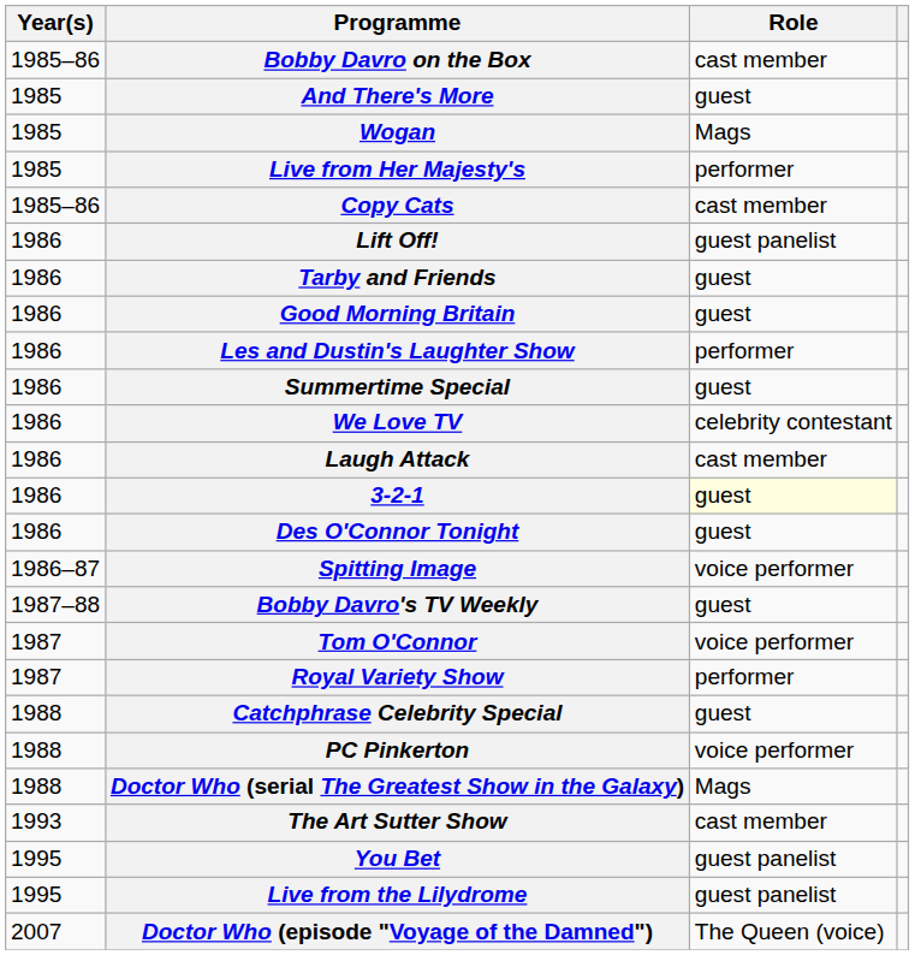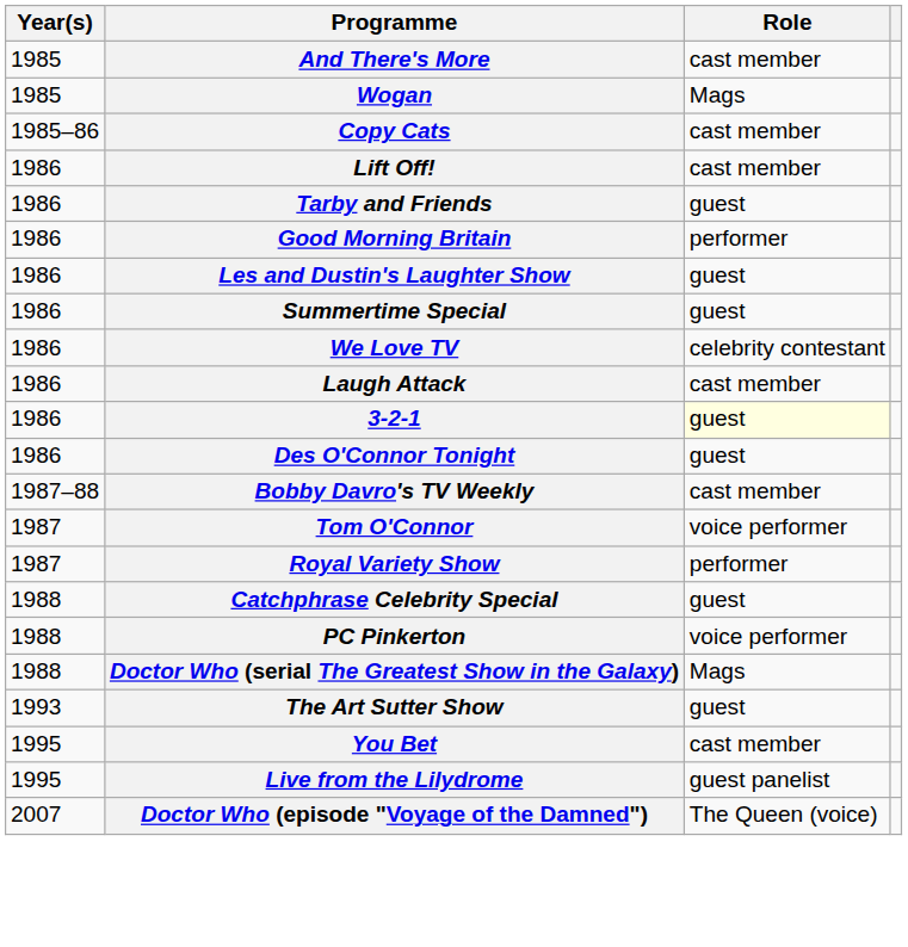 <table class="wikitable sortable plainrowheaders">
 <tr>
 <th scope="col">Year(s)</th>
 <th scope="col">Programme</th>
 <th scope="col">Role</th>
 <th scope="col" class="unsortable"></th>
 </tr>
 <tr>
-<td>1985–86</td>
-<th scope=row><em><a href='#'>Bobby Davro</a> on the Box</em></th>
-<td>cast member</td>
-<td align=center></td>
-</tr>
-<tr>
 <td>1985</td>
 <th scope=row><em><a href='#'>And There's More</a></em></th>
-<td>guest</td>
+<td>cast member</td>
 <td align=center></td>
 </tr>
 <tr>
 <td>1985</td>
 <th scope=row><em><a href='#'>Wogan</a></em></th>
 <td>Mags</td>
-<td align=center></td>
-</tr>
-<tr>
-<td>1985</td>
-<th scope=row><em><a href='#'>Live from Her Majesty's</a></em></th>
-<td>performer</td>
 <td align=center></td>
 </tr>
 <tr>
 <td>1985–86</td>
 <th scope=row><em><a href='#'>Copy Cats</a></em></th>
 <td>cast member</td>
 <td align=center></td>
 </tr>
 <tr>
 <td>1986</td>
 <th scope=row><em>Lift Off!</em></th>
-<td>guest panelist</td>
+<td>cast member</td>
 <td align="center"></td>
 </tr>
 <tr>
 <td>1986</td>
 <th scope=row><em><a href='#'>Tarby</a> and Friends</em></th>
 <td>guest</td>
 <td align=center></td>
 </tr>
 <tr>
 <td>1986</td>
 <th scope=row><em><a href='#'>Good Morning Britain</a></em></th>
-<td>guest</td>
+<td>performer</td>
 <td align=center></td>
 </tr>
 <tr>
 <td>1986</td>
 <th scope=row><em><a href='#'>Les and Dustin's Laughter Show</a></em></th>
-<td>performer</td>
+<td>guest</td>
 <td align=center></td>
 </tr>
 <tr>
 <td>1986</td>
 <th scope=row><em>Summertime Special</em></th>
 <td>guest</td>
 <td align=center></td>
 </tr>
 <tr>
 <td>1986</td>
 <th scope=row><em><a href='#'>We Love TV</a></em></th>
 <td>celebrity contestant</td>
 <td align=center></td>
 </tr>
 <tr>
 <td>1986</td>
 <th scope=row><em>Laugh Attack</em></th>
 <td>cast member</td>
 <td align=center></td>
 </tr>
 <tr>
 <td>1986</td>
 <th scope=row><em><a href='#'>3-2-1</a></em></th>
 <td style="background: lightyellow;">guest</td>
 <td align=center></td>
 </tr>
 <tr>
 <td>1986</td>
 <th scope=row><em><a href='#'>Des O'Connor Tonight</a></em></th>
 <td>guest</td>
 <td align=center></td>
 </tr>
 <tr>
-<td>1986–87</td>
-<th scope=row><em><a href='#'>Spitting Image</a></em></th>
-<td>voice performer</td>
-<td align=center></td>
-</tr>
-<tr>
 <td>1987–88</td>
 <th scope=row><em><a href='#'>Bobby Davro</a>'s TV Weekly</em></th>
-<td>guest</td>
+<td>cast member</td>
 <td align=center></td>
 </tr>
 <tr>
 <td>1987</td>
 <th scope=row><em><a href='#'>Tom O'Connor</a></em></th>
 <td>voice performer</td>
 <td align=center></td>
 </tr>
 <tr>
 <td>1987</td>
 <th scope=row><em><a href='#'>Royal Variety Show</a></em></th>
 <td>performer</td>
 <td align=center></td>
 </tr>
 <tr>
 <td>1988</td>
 <th scope=row><em><a href='#'>Catchphrase</a> Celebrity Special</em></th>
 <td>guest</td>
 <td align=center></td>
 </tr>
 <tr>
 <td>1988</td>
 <th scope=row><em>PC Pinkerton</em></th>
 <td>voice performer</td>
 <td align=center></td>
 </tr>
 <tr>
 <td>1988</td>
 <th scope=row><em><a href='#'>Doctor Who</a></em> (serial <em><a href='#'>The Greatest Show in the Galaxy</a></em>)</th>
 <td>Mags</td>
 <td align=center></td>
 </tr>
 <tr>
 <td>1993</td>
 <th scope=row><em>The Art Sutter Show</em></th>
-<td>cast member</td>
+<td>guest</td>
 <td align=center></td>
 </tr>
 <tr>
 <td>1995</td>
 <th scope=row><em><a href='#'>You Bet</a></em></th>
-<td>guest panelist</td>
+<td>cast member</td>
 <td align=center></td>
 </tr>
 <tr>
 <td>1995</td>
 <th scope=row><em><a href='#'>Live from the Lilydrome</a></em></th>
 <td>guest panelist</td>
 <td align=center></td>
 </tr>
 <tr>
 <td>2007</td>
 <th scope=row><em><a href='#'>Doctor Who</a></em> (episode "<a href='#'>Voyage of the Damned</a>")</th>
 <td>The Queen (voice)</td>
 <td align=center></td>
 </tr>
 </table>
